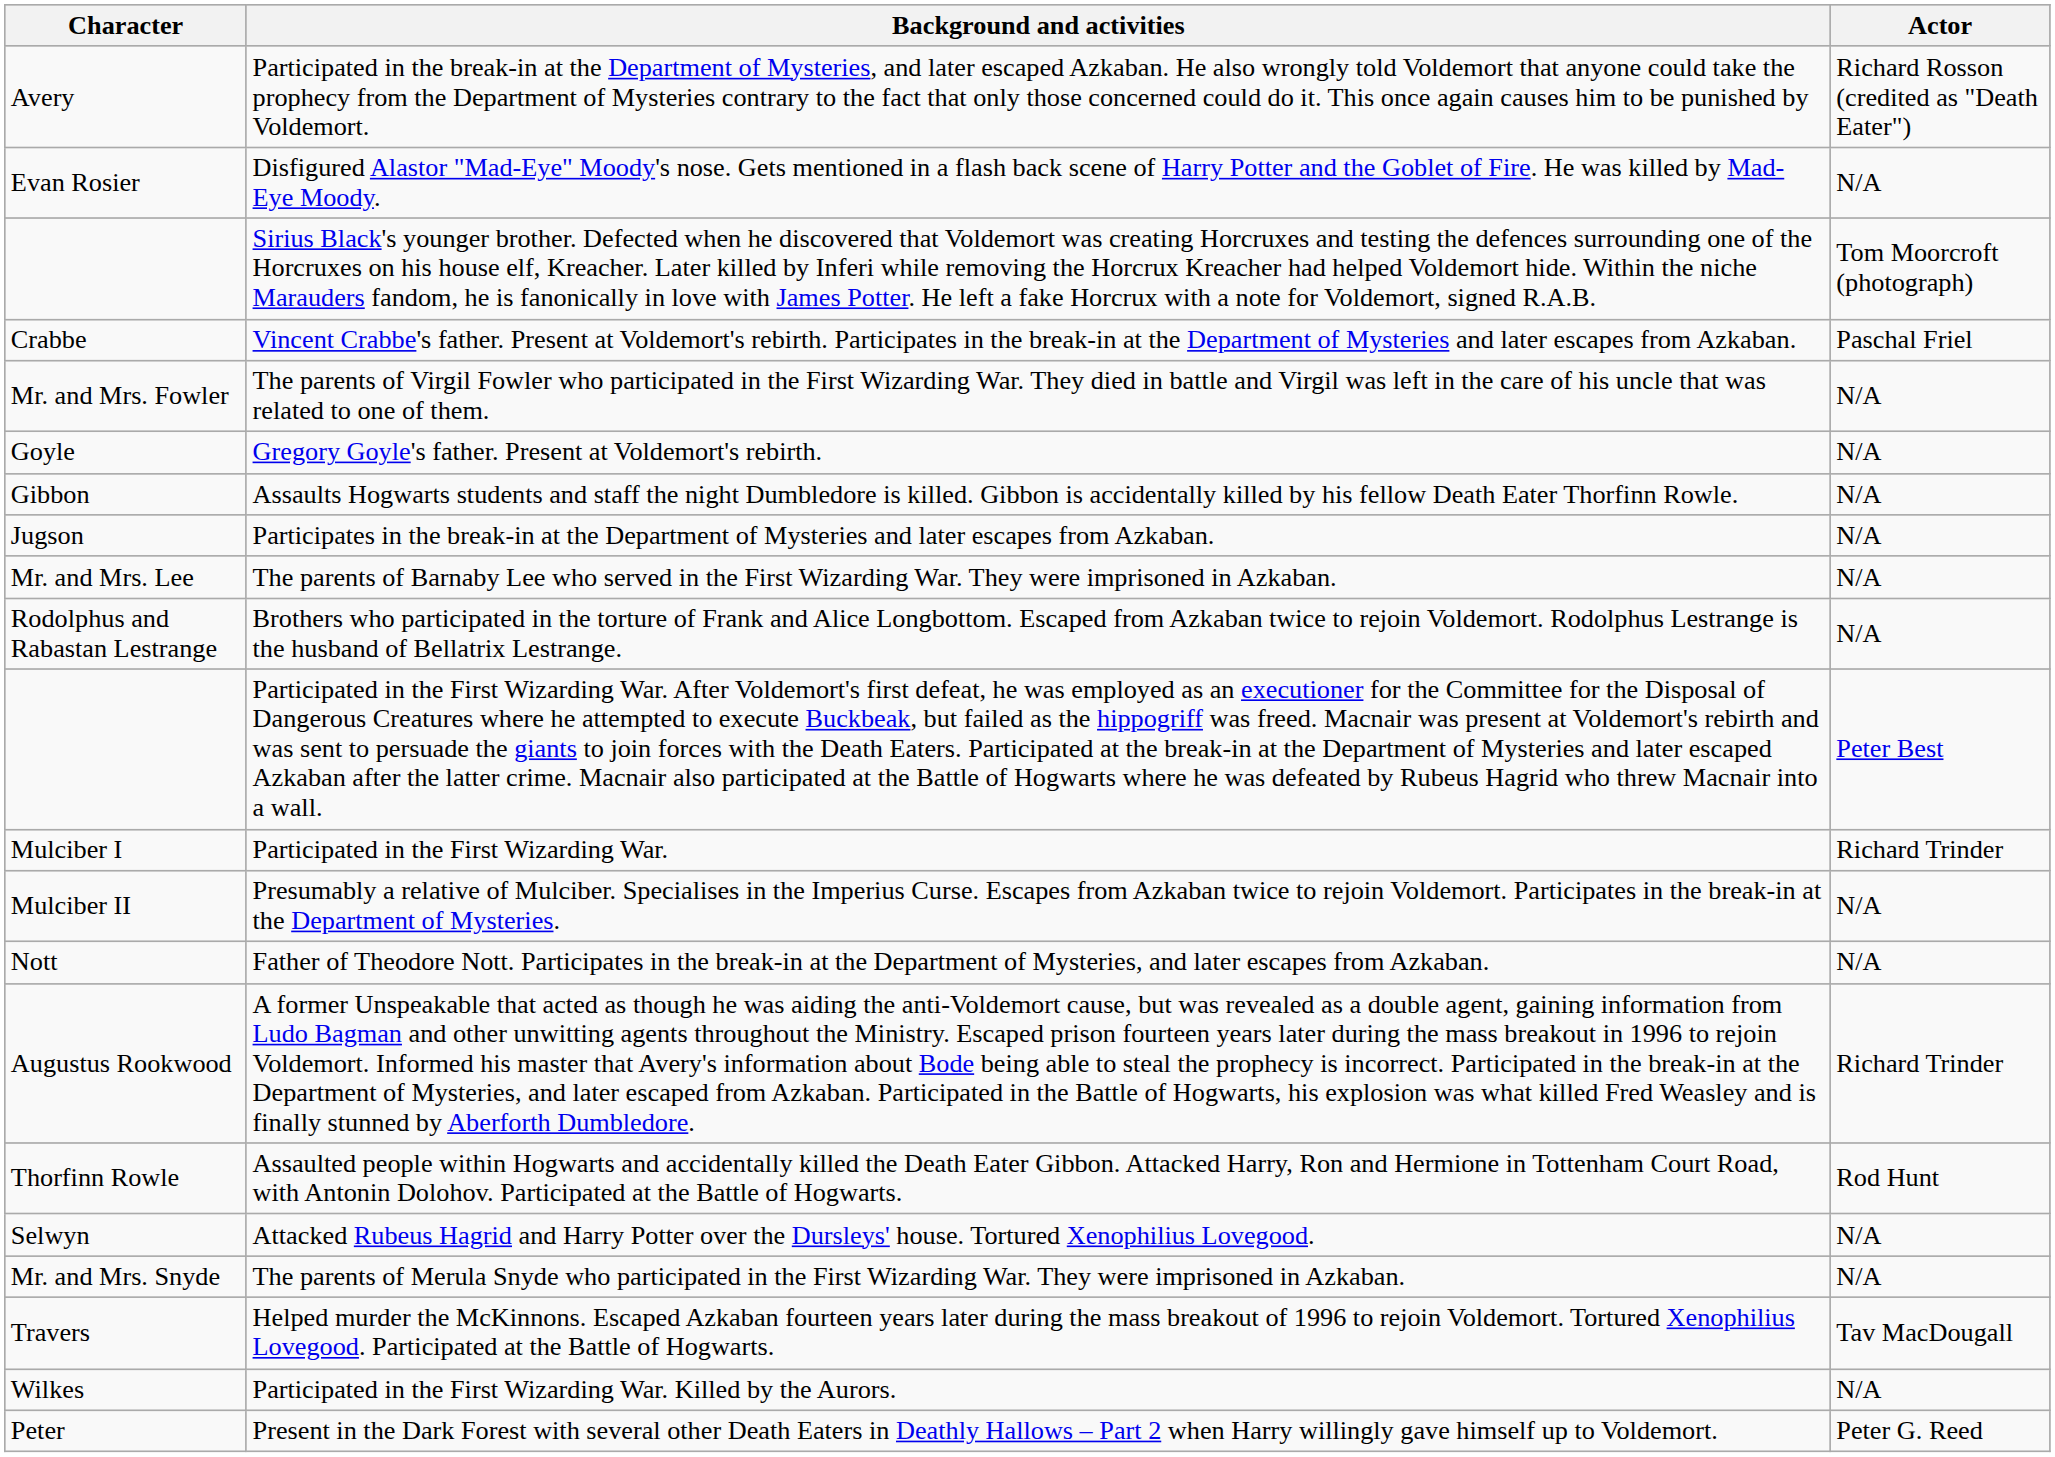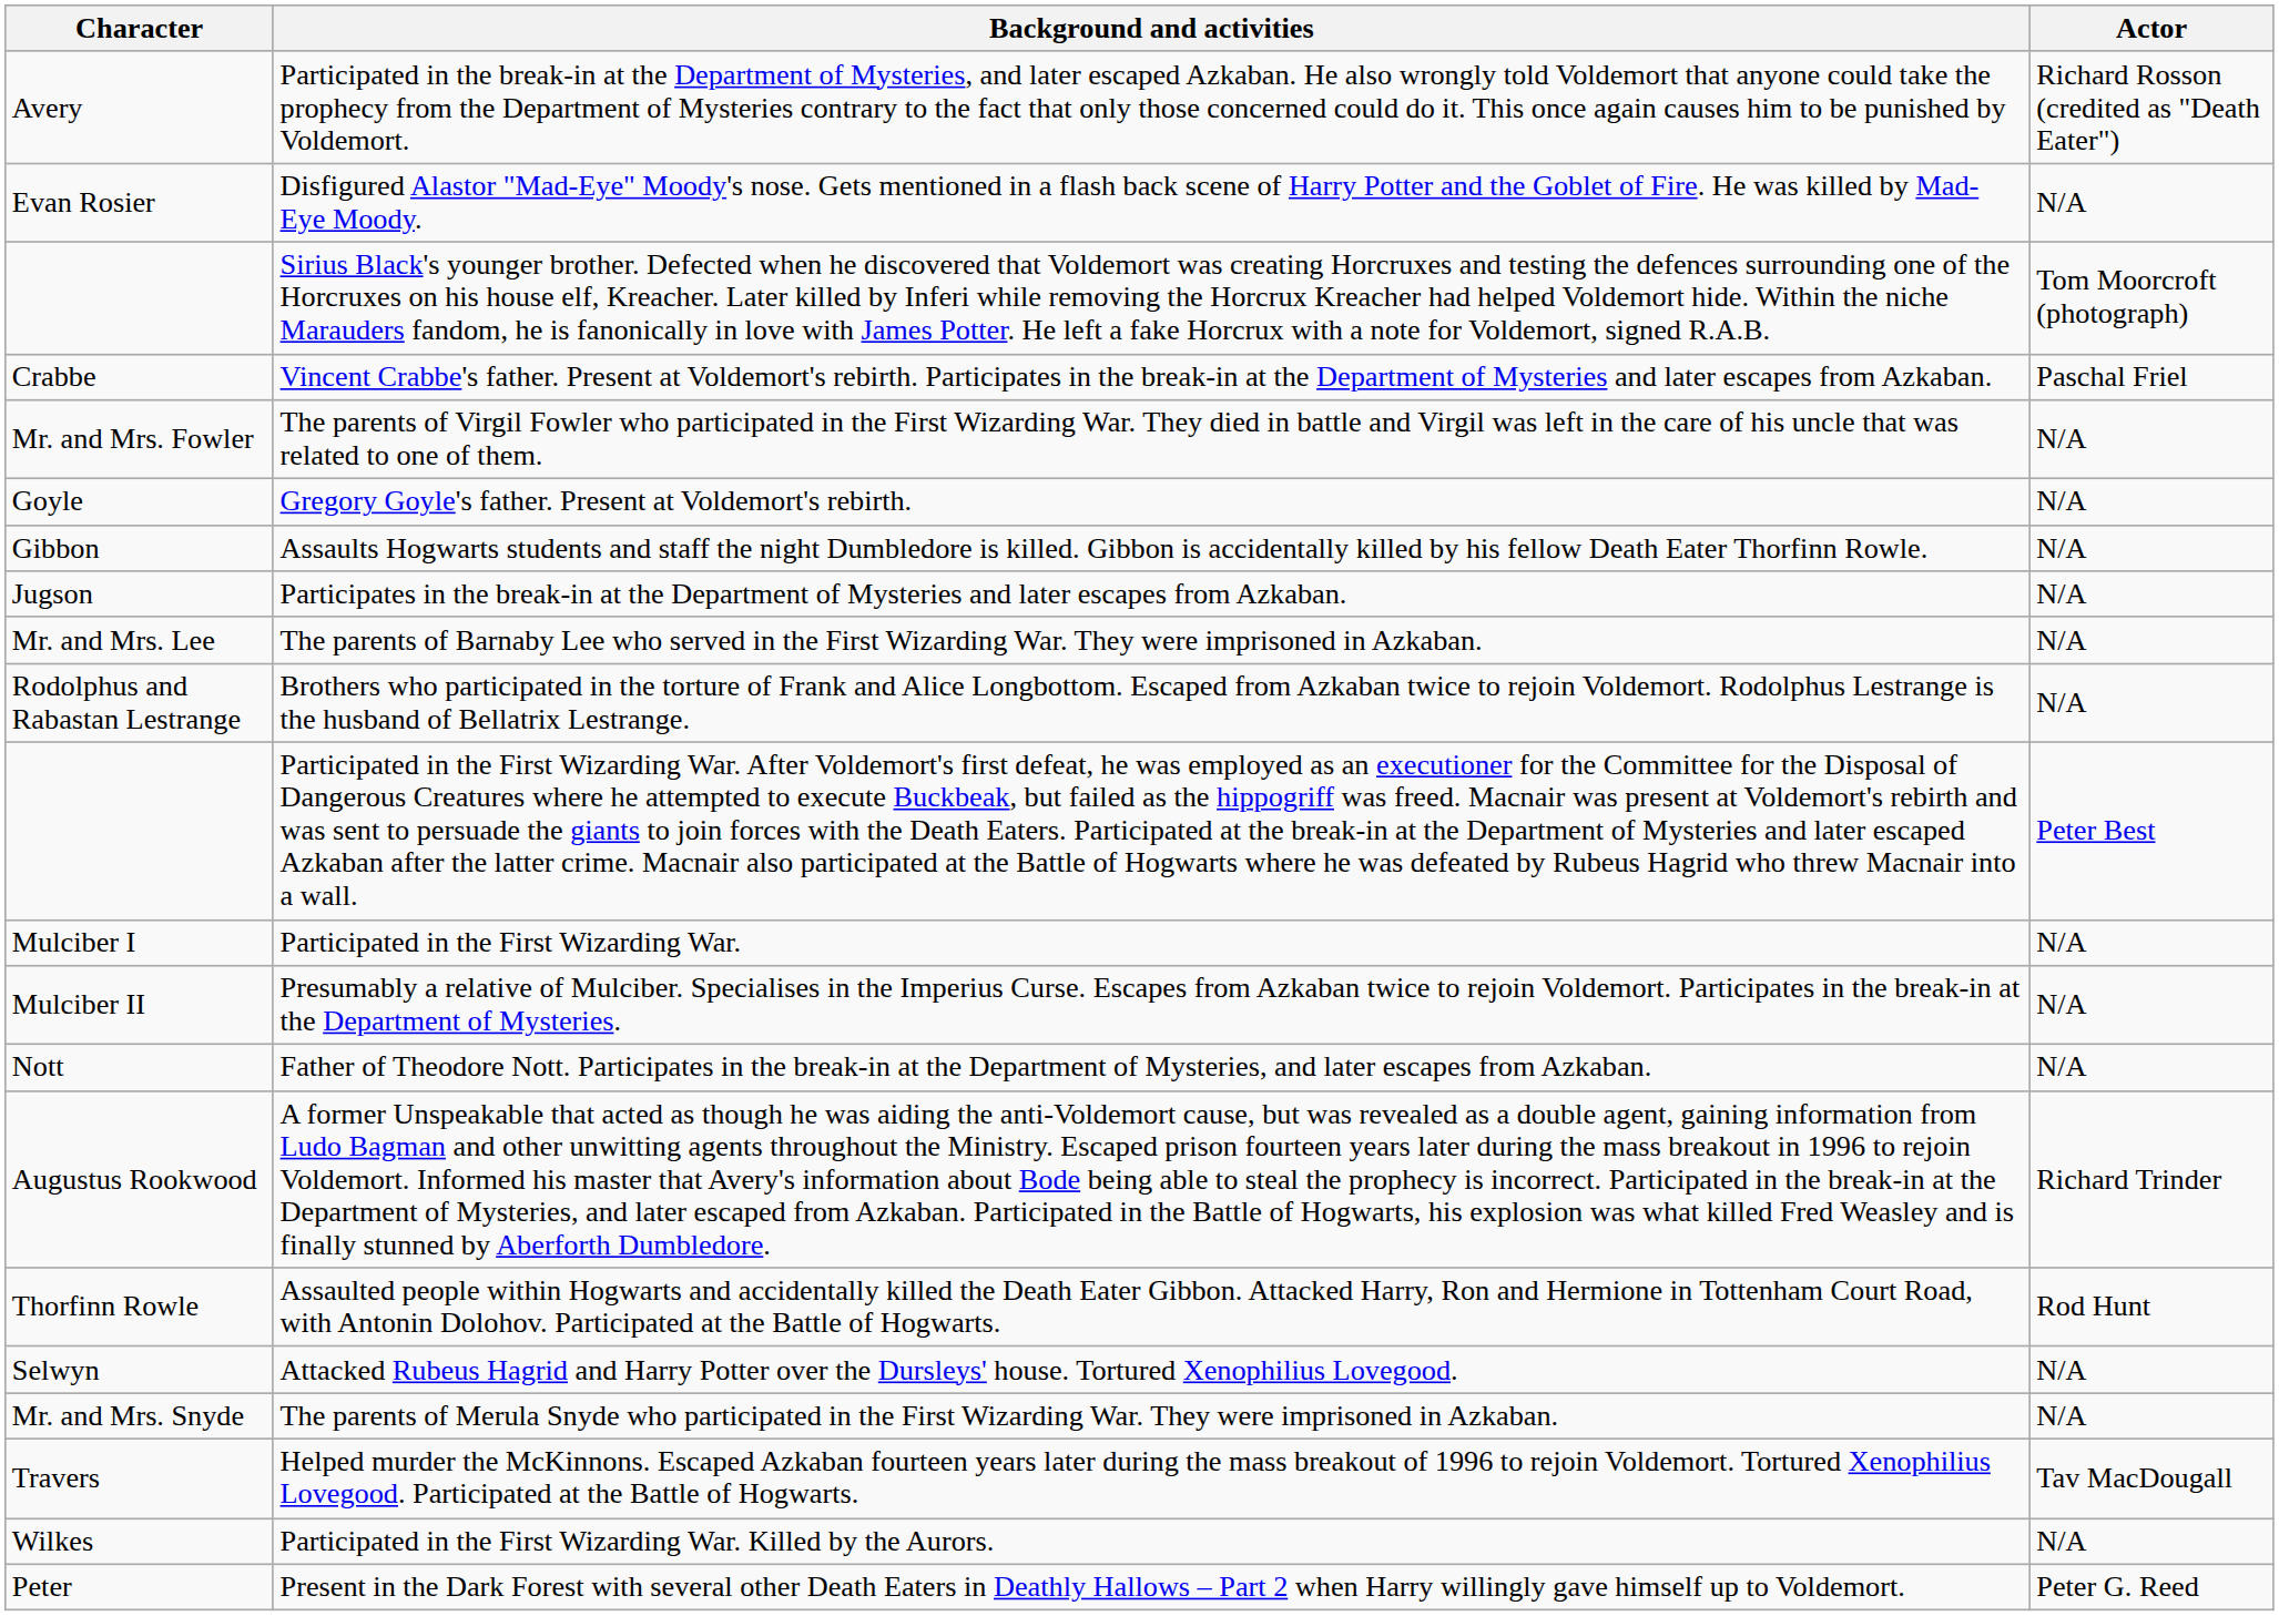 <table class="wikitable">
 <tr>
 <th width="140">Character</th>
 <th>Background and activities</th>
 <th>Actor</th>
 </tr>
 <tr>
 <td>Avery</td>
 <td>Participated in the break-in at the <a href='#'>Department of Mysteries</a>, and later escaped Azkaban. He also wrongly told Voldemort that anyone could take the prophecy from the Department of Mysteries contrary to the fact that only those concerned could do it. This once again causes him to be punished by Voldemort.</td>
 <td>Richard Rosson (credited as "Death Eater")</td>
 </tr>
 <tr>
 <td>Evan Rosier</td>
 <td>Disfigured <a href='#'>Alastor "Mad-Eye" Moody</a>'s nose. Gets mentioned in a flash back scene of <a href='#'>Harry Potter and the Goblet of Fire</a>. He was killed by <a href='#'>Mad-Eye Moody</a>.</td>
 <td>N/A</td>
 </tr>
 <tr>
 <td></td>
 <td><a href='#'>Sirius Black</a>'s younger brother. Defected when he discovered that Voldemort was creating Horcruxes and testing the defences surrounding one of the Horcruxes on his house elf, Kreacher. Later killed by Inferi while removing the Horcrux Kreacher had helped Voldemort hide. Within the niche <a href='#'>Marauders</a> fandom, he is fanonically in love with <a href='#'>James Potter</a>. He left a fake Horcrux with a note for Voldemort, signed R.A.B.</td>
 <td>Tom Moorcroft (photograph)</td>
 </tr>
 <tr>
 <td>Crabbe</td>
 <td><a href='#'>Vincent Crabbe</a>'s father. Present at Voldemort's rebirth. Participates in the break-in at the <a href='#'>Department of Mysteries</a> and later escapes from Azkaban.</td>
 <td>Paschal Friel</td>
 </tr>
 <tr>
 <td>Mr. and Mrs. Fowler</td>
 <td>The parents of Virgil Fowler who participated in the First Wizarding War. They died in battle and Virgil was left in the care of his uncle that was related to one of them.</td>
 <td>N/A</td>
 </tr>
 <tr>
 <td>Goyle</td>
 <td><a href='#'>Gregory Goyle</a>'s father. Present at Voldemort's rebirth.</td>
 <td>N/A</td>
 </tr>
 <tr>
 <td>Gibbon</td>
 <td>Assaults Hogwarts students and staff the night Dumbledore is killed. Gibbon is accidentally killed by his fellow Death Eater Thorfinn Rowle.</td>
 <td>N/A</td>
 </tr>
 <tr>
 <td>Jugson</td>
 <td>Participates in the break-in at the Department of Mysteries and later escapes from Azkaban.</td>
 <td>N/A</td>
 </tr>
 <tr>
 <td>Mr. and Mrs. Lee</td>
 <td>The parents of Barnaby Lee who served in the First Wizarding War. They were imprisoned in Azkaban.</td>
 <td>N/A</td>
 </tr>
 <tr>
 <td>Rodolphus and Rabastan Lestrange</td>
 <td>Brothers who participated in the torture of Frank and Alice Longbottom. Escaped from Azkaban twice to rejoin Voldemort. Rodolphus Lestrange is the husband of Bellatrix Lestrange.</td>
 <td>N/A</td>
 </tr>
 <tr>
 <td></td>
 <td>Participated in the First Wizarding War. After Voldemort's first defeat, he was employed as an <a href='#'>executioner</a> for the Committee for the Disposal of Dangerous Creatures where he attempted to execute <a href='#'>Buckbeak</a>, but failed as the <a href='#'>hippogriff</a> was freed. Macnair was present at Voldemort's rebirth and was sent to persuade the <a href='#'>giants</a> to join forces with the Death Eaters. Participated at the break-in at the Department of Mysteries and later escaped Azkaban after the latter crime. Macnair also participated at the Battle of Hogwarts where he was defeated by Rubeus Hagrid who threw Macnair into a wall.</td>
 <td><a href='#'>Peter Best</a></td>
 </tr>
 <tr>
 <td>Mulciber I</td>
 <td>Participated in the First Wizarding War.</td>
-<td>Richard Trinder</td>
+<td>N/A</td>
 </tr>
 <tr>
 <td>Mulciber II</td>
 <td>Presumably a relative of Mulciber. Specialises in the Imperius Curse. Escapes from Azkaban twice to rejoin Voldemort. Participates in the break-in at the <a href='#'>Department of Mysteries</a>.</td>
 <td>N/A</td>
 </tr>
 <tr>
 <td>Nott</td>
 <td>Father of Theodore Nott. Participates in the break-in at the Department of Mysteries, and later escapes from Azkaban.</td>
 <td>N/A</td>
 </tr>
 <tr>
 <td>Augustus Rookwood</td>
 <td>A former Unspeakable that acted as though he was aiding the anti-Voldemort cause, but was revealed as a double agent, gaining information from <a href='#'>Ludo Bagman</a> and other unwitting agents throughout the Ministry. Escaped prison fourteen years later during the mass breakout in 1996 to rejoin Voldemort. Informed his master that Avery's information about <a href='#'>Bode</a> being able to steal the prophecy is incorrect. Participated in the break-in at the Department of Mysteries, and later escaped from Azkaban. Participated in the Battle of Hogwarts, his explosion was what killed Fred Weasley and is finally stunned by <a href='#'>Aberforth Dumbledore</a>.</td>
 <td>Richard Trinder</td>
 </tr>
 <tr>
 <td>Thorfinn Rowle</td>
 <td>Assaulted people within Hogwarts and accidentally killed the Death Eater Gibbon. Attacked Harry, Ron and Hermione in Tottenham Court Road, with Antonin Dolohov. Participated at the Battle of Hogwarts.</td>
 <td>Rod Hunt</td>
 </tr>
 <tr>
 <td>Selwyn</td>
 <td>Attacked <a href='#'>Rubeus Hagrid</a> and Harry Potter over the <a href='#'>Dursleys'</a> house. Tortured <a href='#'>Xenophilius Lovegood</a>.</td>
 <td>N/A</td>
 </tr>
 <tr>
 <td>Mr. and Mrs. Snyde</td>
 <td>The parents of Merula Snyde who participated in the First Wizarding War. They were imprisoned in Azkaban.</td>
 <td>N/A</td>
 </tr>
 <tr>
 <td>Travers</td>
 <td>Helped murder the McKinnons. Escaped Azkaban fourteen years later during the mass breakout of 1996 to rejoin Voldemort. Tortured <a href='#'>Xenophilius Lovegood</a>. Participated at the Battle of Hogwarts.</td>
 <td>Tav MacDougall</td>
 </tr>
 <tr>
 <td>Wilkes</td>
 <td>Participated in the First Wizarding War. Killed by the Aurors.</td>
 <td>N/A</td>
 </tr>
 <tr>
 <td>Peter</td>
 <td>Present in the Dark Forest with several other Death Eaters in <a href='#'>Deathly Hallows – Part 2</a> when Harry willingly gave himself up to Voldemort.</td>
 <td>Peter G. Reed</td>
 </tr>
 </table>
